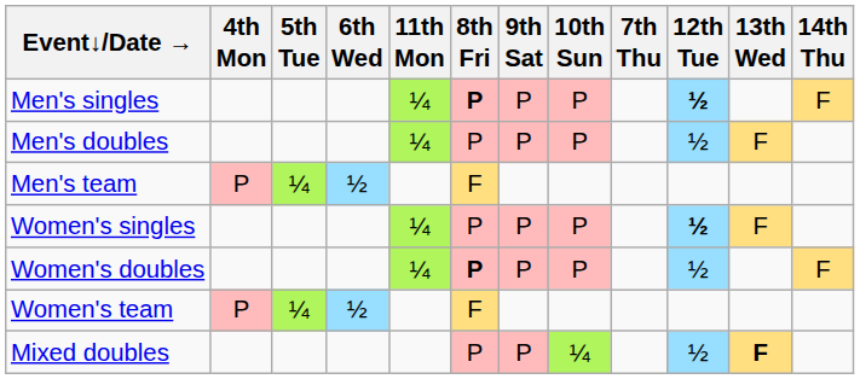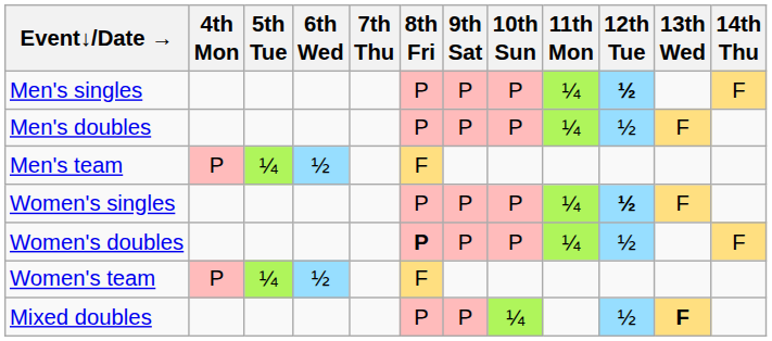 <table class="wikitable" style="margin:0.5em auto; font-size:90%; line-height:1.25em; text-align:center;">
 <tr>
 <th>Event↓/Date →</th>
 <th>4th<br>Mon</th>
 <th>5th<br>Tue</th>
 <th>6th<br>Wed</th>
-<th>11th<br>Mon</th>
+<th>7th<br>Thu</th>
 <th>8th<br>Fri</th>
 <th>9th<br>Sat</th>
 <th>10th<br>Sun</th>
-<th>7th<br>Thu</th>
+<th>11th<br>Mon</th>
 <th>12th<br>Tue</th>
 <th>13th<br>Wed</th>
 <th>14th<br>Thu</th>
 </tr>
 <tr>
 <td align="left"><a href='#'>Men's singles</a></td>
 <td></td>
 <td></td>
 <td></td>
-<td bgcolor="#AFF55B">¼</td>
-<td bgcolor="#FFBBBB"><strong>P</strong></td>
+<td></td>
 <td bgcolor="#FFBBBB">P</td>
 <td bgcolor="#FFBBBB">P</td>
-<td></td>
+<td bgcolor="#FFBBBB">P</td>
+<td bgcolor="#AFF55B">¼</td>
 <td bgcolor="#97DEFF"><strong>½</strong></td>
 <td></td>
 <td bgcolor="#FFDF80">F</td>
 </tr>
 <tr>
 <td align="left"><a href='#'>Men's doubles</a></td>
 <td></td>
 <td></td>
 <td></td>
-<td bgcolor="#AFF55B">¼</td>
+<td></td>
 <td bgcolor="#FFBBBB">P</td>
 <td bgcolor="#FFBBBB">P</td>
 <td bgcolor="#FFBBBB">P</td>
-<td></td>
+<td bgcolor="#AFF55B">¼</td>
 <td bgcolor="#97DEFF">½</td>
 <td bgcolor="#FFDF80">F</td>
 <td></td>
 </tr>
 <tr>
 <td align="left"><a href='#'>Men's team</a></td>
 <td bgcolor="#FFBBBB">P</td>
 <td bgcolor="#AFF55B">¼</td>
 <td bgcolor="#97DEFF">½</td>
 <td></td>
 <td bgcolor="#FFDF80">F</td>
 <td></td>
 <td></td>
 <td></td>
 <td></td>
 <td></td>
 <td></td>
 </tr>
 <tr>
 <td align="left"><a href='#'>Women's singles</a></td>
 <td></td>
 <td></td>
 <td></td>
-<td bgcolor="#AFF55B">¼</td>
+<td></td>
 <td bgcolor="#FFBBBB">P</td>
 <td bgcolor="#FFBBBB">P</td>
 <td bgcolor="#FFBBBB">P</td>
-<td></td>
+<td bgcolor="#AFF55B">¼</td>
 <td bgcolor="#97DEFF"><strong>½</strong></td>
 <td bgcolor="#FFDF80">F</td>
 <td></td>
 </tr>
 <tr>
 <td align="left"><a href='#'>Women's doubles</a></td>
 <td></td>
 <td></td>
 <td></td>
-<td bgcolor="#AFF55B">¼</td>
+<td></td>
 <td bgcolor="#FFBBBB"><strong>P</strong></td>
 <td bgcolor="#FFBBBB">P</td>
 <td bgcolor="#FFBBBB">P</td>
-<td></td>
+<td bgcolor="#AFF55B">¼</td>
 <td bgcolor="#97DEFF">½</td>
 <td></td>
 <td bgcolor="#FFDF80">F</td>
 </tr>
 <tr>
 <td align="left"><a href='#'>Women's team</a></td>
 <td bgcolor="#FFBBBB">P</td>
 <td bgcolor="#AFF55B">¼</td>
 <td bgcolor="#97DEFF">½</td>
 <td></td>
 <td bgcolor="#FFDF80">F</td>
 <td></td>
 <td></td>
 <td></td>
 <td></td>
 <td></td>
 <td></td>
 </tr>
 <tr>
 <td align="left"><a href='#'>Mixed doubles</a></td>
 <td></td>
 <td></td>
 <td></td>
 <td></td>
 <td bgcolor="#FFBBBB">P</td>
 <td bgcolor="#FFBBBB">P</td>
 <td bgcolor="#AFF55B">¼</td>
 <td></td>
 <td bgcolor="#97DEFF">½</td>
 <td bgcolor="#FFDF80"><strong>F</strong></td>
 <td></td>
 </tr>
 </table>
